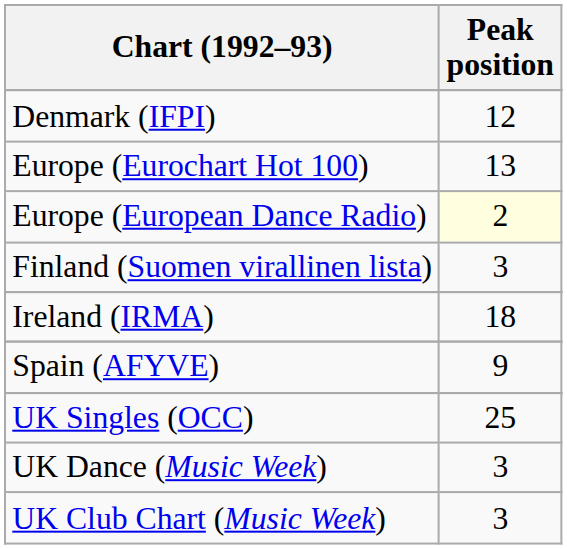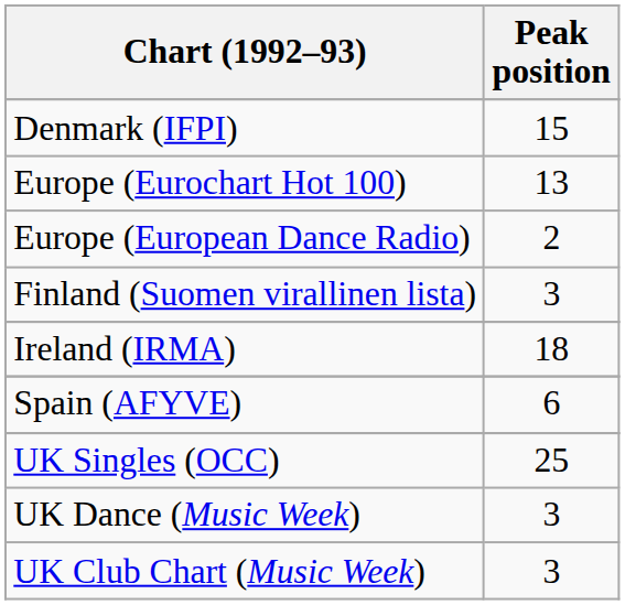 <table class="wikitable sortable">
 <tr>
 <th>Chart (1992–93)</th>
 <th>Peak<br>position</th>
 </tr>
 <tr>
 </tr>
 <tr>
 </tr>
 <tr>
 <td>Denmark (<a href='#'>IFPI</a>)</td>
-<td align="center">12</td>
+<td align="center">15</td>
 </tr>
 <tr>
 <td>Europe (<a href='#'>Eurochart Hot 100</a>)</td>
 <td align="center">13</td>
 </tr>
 <tr>
 <td>Europe (<a href='#'>European Dance Radio</a>)</td>
-<td align="center" style="background: lightyellow;">2</td>
+<td align="center">2</td>
 </tr>
 <tr>
 <td>Finland (<a href='#'>Suomen virallinen lista</a>)</td>
 <td align="center">3</td>
 </tr>
 <tr>
 </tr>
 <tr>
 </tr>
 <tr>
 <td>Ireland (<a href='#'>IRMA</a>)</td>
 <td align="center">18</td>
 </tr>
 <tr>
 </tr>
 <tr>
 </tr>
 <tr>
 </tr>
 <tr>
 <td>Spain (<a href='#'>AFYVE</a>)</td>
-<td align="center">9</td>
+<td align="center">6</td>
 </tr>
 <tr>
 </tr>
 <tr>
 </tr>
 <tr>
 <td><a href='#'>UK Singles</a> (<a href='#'>OCC</a>)</td>
 <td align="center">25</td>
 </tr>
 <tr>
 <td>UK Dance (<em><a href='#'>Music Week</a></em>)</td>
 <td align="center">3</td>
 </tr>
 <tr>
 <td><a href='#'>UK Club Chart</a> (<em><a href='#'>Music Week</a></em>)</td>
 <td align="center">3</td>
 </tr>
 </table>
